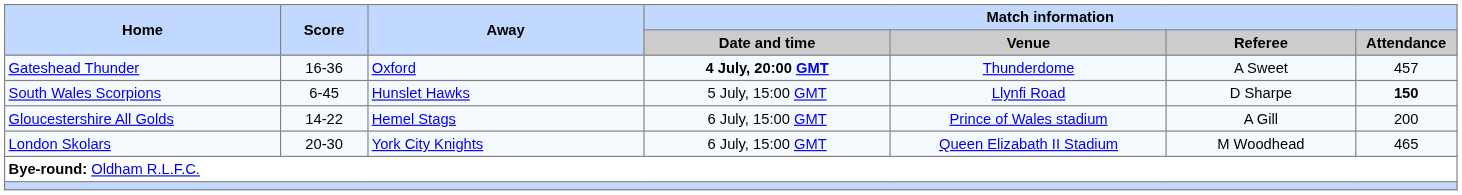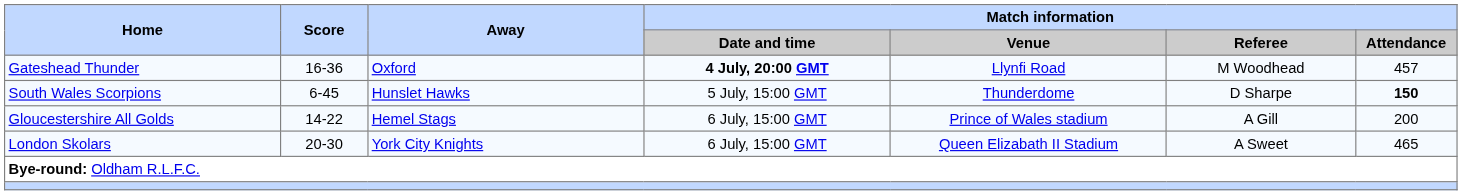 <table border=1 style="border-collapse:collapse; font-size:80%; text-align:center;" cellpadding=3 cellspacing=0 width=100%>
 <tr bgcolor=#C1D8FF>
 <th rowspan=2 width=19%>Home</th>
 <th rowspan=2 width=6%>Score</th>
 <th rowspan=2 width=19%>Away</th>
 <th colspan=6>Match information</th>
 </tr>
 <tr bgcolor=#CCCCCC>
 <th width=17%>Date and time</th>
 <th width=19%>Venue</th>
 <th width=13%>Referee</th>
 <th width=7%>Attendance</th>
 </tr>
 <tr bgcolor=#F5FAFF>
 <td align=left> <a href='#'>Gateshead Thunder</a></td>
 <td>16-36</td>
 <td align=left> <a href='#'>Oxford</a></td>
 <td><strong>4 July, 20:00 <a href='#'>GMT</a></strong></td>
-<td><a href='#'>Thunderdome</a></td>
-<td>A Sweet</td>
+<td><a href='#'>Llynfi Road</a></td>
+<td>M Woodhead</td>
 <td>457</td>
 </tr>
 <tr bgcolor=#F5FAFF>
 <td align=left> <a href='#'>South Wales Scorpions</a></td>
 <td>6-45</td>
 <td align=left> <a href='#'>Hunslet Hawks</a></td>
 <td>5 July, 15:00 <a href='#'>GMT</a></td>
-<td><a href='#'>Llynfi Road</a></td>
+<td><a href='#'>Thunderdome</a></td>
 <td>D Sharpe</td>
 <td><strong>150</strong></td>
 </tr>
 <tr bgcolor=#F5FAFF>
 <td align=left> <a href='#'>Gloucestershire All Golds</a></td>
 <td>14-22</td>
 <td align=left> <a href='#'>Hemel Stags</a></td>
 <td>6 July, 15:00 <a href='#'>GMT</a></td>
 <td><a href='#'>Prince of Wales stadium</a></td>
 <td>A Gill</td>
 <td>200</td>
 </tr>
 <tr bgcolor=#F5FAFF>
 <td align=left> <a href='#'>London Skolars</a></td>
 <td>20-30</td>
 <td align=left> <a href='#'>York City Knights</a></td>
 <td>6 July, 15:00 <a href='#'>GMT</a></td>
 <td><a href='#'>Queen Elizabath II Stadium</a></td>
-<td>M Woodhead</td>
+<td>A Sweet</td>
 <td>465</td>
 </tr>
 <tr>
 <td colspan="7" align="left"><strong>Bye-round:</strong>  <a href='#'>Oldham R.L.F.C.</a></td>
 </tr>
 <tr bgcolor=#C1D8FF>
 <th colspan=12></th>
 </tr>
 </table>
